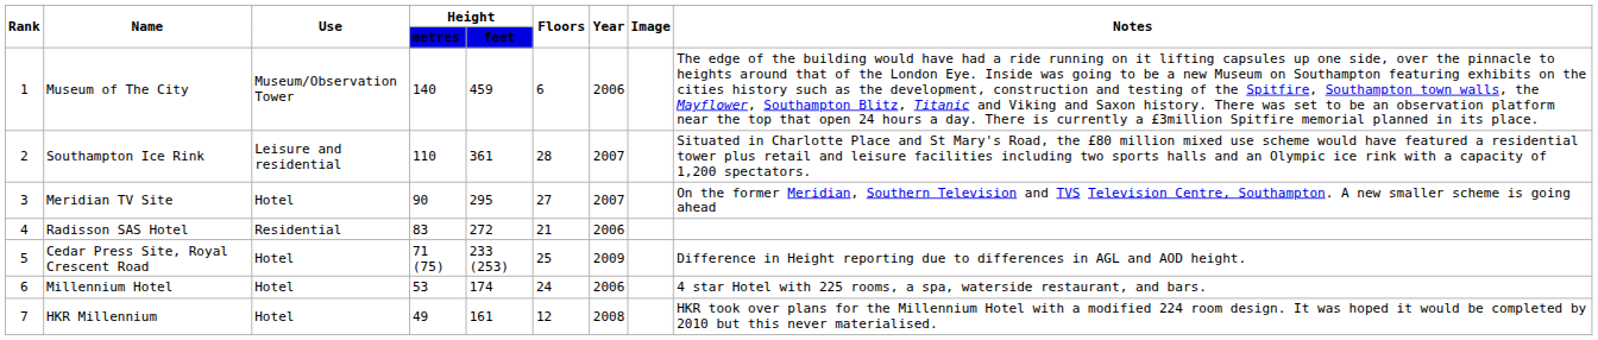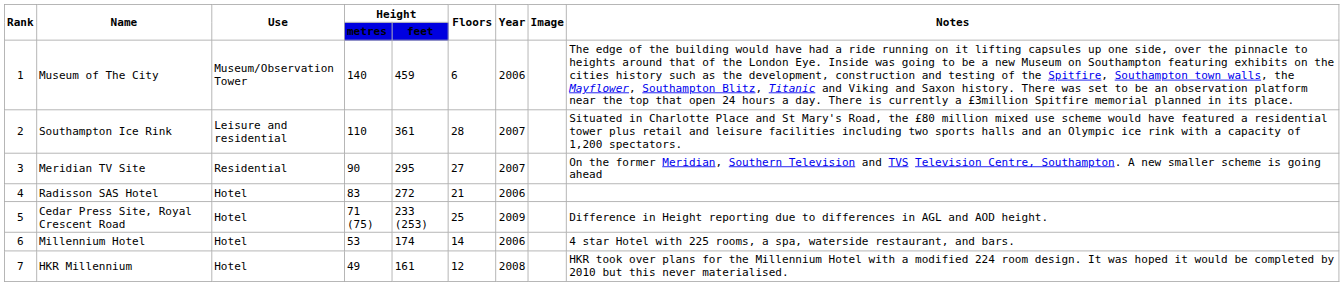 <table class="wikitable" style="border:#999; background:white;">
 <tr bgcolor=>
 <td rowspan=2><span><strong>Rank</strong></span></td>
 <td rowspan="2"  style="text-align:center; width:200px;"><span><strong>Name</strong></span></td>
 <td rowspan="2"  style="text-align:center; width:150px;"><span><strong>Use</strong></span></td>
 <td colspan="2" style="text-align:center;"><span><strong>Height</strong></span></td>
 <td rowspan="2" style="width:50px; text-align:center;"><span><strong>Floors</strong></span></td>
 <td rowspan=2><span><strong>Year</strong></span></td>
 <td rowspan="2" style="text-align:center;"><span><strong>Image</strong></span></td>
 <td rowspan="2" style="text-align:center;"><span><strong>Notes</strong></span></td>
 </tr>
 <tr bgcolor= style="text-align:center;">
 <td style="width:50px; "><strong>metres</strong></td>
 <td style="width:60px; text-align:center;"><strong>feet</strong></td>
 </tr>
 <tr>
 <td style="text-align:center;" bgcolor=>1</td>
 <td>Museum of The City</td>
 <td>Museum/Observation Tower</td>
 <td>140</td>
 <td>459</td>
 <td>6</td>
 <td>2006</td>
 <td></td>
 <td>The edge of the building would have had a ride running on it lifting capsules up one side, over the pinnacle to heights around that of the London Eye. Inside was going to be a new Museum on Southampton featuring exhibits on the cities history such as the development, construction and testing of the <a href='#'>Spitfire</a>, <a href='#'>Southampton town walls</a>, the <em><a href='#'>Mayflower</a></em>, <a href='#'>Southampton Blitz</a>, <em><a href='#'>Titanic</a></em> and Viking and Saxon history. There was set to be an observation platform near the top that open 24 hours a day. There is currently a £3million Spitfire memorial planned in its place.</td>
 </tr>
 <tr bgcolor=>
 <td style="text-align:center;" bgcolor=>2</td>
 <td>Southampton Ice Rink</td>
 <td>Leisure and residential</td>
 <td>110</td>
 <td>361</td>
 <td>28</td>
 <td>2007</td>
 <td></td>
 <td>Situated in Charlotte Place and St Mary's Road, the £80 million mixed use scheme would have featured a residential tower plus retail and leisure facilities including two sports halls and an Olympic ice rink with a capacity of 1,200 spectators.</td>
 </tr>
 <tr>
 <td style="text-align:center;" bgcolor=>3</td>
 <td>Meridian TV Site</td>
-<td>Hotel</td>
+<td>Residential</td>
 <td>90</td>
 <td>295</td>
 <td>27</td>
 <td>2007</td>
 <td></td>
 <td>On the former <a href='#'>Meridian</a>, <a href='#'>Southern Television</a> and <a href='#'>TVS</a> <a href='#'>Television Centre, Southampton</a>. A new smaller scheme is going ahead</td>
 </tr>
 <tr bgcolor=>
 <td style="text-align:center;" bgcolor=>4</td>
 <td>Radisson SAS Hotel</td>
-<td>Residential</td>
+<td>Hotel</td>
 <td>83</td>
 <td>272</td>
 <td>21</td>
 <td>2006</td>
 <td></td>
 <td></td>
 </tr>
 <tr>
 <td style="text-align:center;" bgcolor=>5</td>
 <td>Cedar Press Site, Royal Crescent Road</td>
 <td>Hotel</td>
 <td>71 (75)</td>
 <td>233 (253)</td>
 <td>25</td>
 <td>2009</td>
 <td></td>
 <td>Difference in Height reporting due to differences in AGL and AOD height.</td>
 </tr>
 <tr>
 <td style="text-align:center;" bgcolor=>6</td>
 <td>Millennium Hotel</td>
 <td>Hotel</td>
 <td>53</td>
 <td>174</td>
-<td>24</td>
+<td>14</td>
 <td>2006</td>
 <td></td>
 <td>4 star Hotel with 225 rooms, a spa, waterside restaurant, and bars.</td>
 </tr>
 <tr>
 <td style="text-align:center;" bgcolor=>7</td>
 <td>HKR Millennium</td>
 <td>Hotel</td>
 <td>49</td>
 <td>161</td>
 <td>12</td>
 <td>2008</td>
 <td></td>
 <td>HKR took over plans for the Millennium Hotel with a modified 224 room design. It was hoped it would be completed by 2010 but this never materialised.</td>
 </tr>
 </table>
